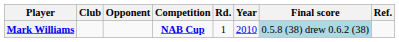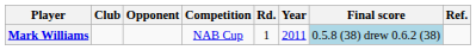 <table class="wikitable sortable plainrowheaders" style="text-align:center;">
 <tr + Players to have kicked a goal win>
 <th scope="col">Player</th>
 <th scope="col">Club</th>
 <th scope="col">Opponent</th>
 <th>Competition</th>
 <th scope="col">Rd.</th>
 <th scope="col">Year</th>
 <th scope="col">Final score</th>
 <th scope="col">Ref.</th>
 </tr>
 <tr>
 <th scope="row"><a href='#'>Mark Williams</a></th>
 <td></td>
 <td></td>
-<td><strong><a href='#'>NAB Cup</a></strong></td>
+<td><a href='#'>NAB Cup</a></td>
 <td>1</td>
-<td><a href='#'>2010</a></td>
+<td><a href='#'>2011</a></td>
 <td style="background: lightblue;">0.5.8 (38) drew 0.6.2 (38)</td>
 <td></td>
 </tr>
 </table>
